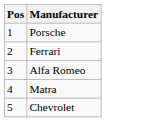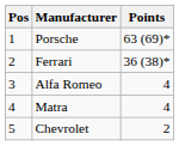 <table class="wikitable" style="font-size: 95%;">
 <tr>
 <th>Pos</th>
 <th>Manufacturer</th>
+<th>Points</th>
 </tr>
 <tr>
 <td>1</td>
 <td> Porsche</td>
+<td align=right>63 (69)*</td>
 </tr>
 <tr>
 <td>2</td>
 <td> Ferrari</td>
+<td align=right>36 (38)*</td>
 </tr>
 <tr>
 <td>3</td>
 <td> Alfa Romeo</td>
+<td align=right>4</td>
 </tr>
 <tr>
 <td>4</td>
 <td> Matra</td>
+<td align=right>4</td>
 </tr>
 <tr>
 <td>5</td>
 <td> Chevrolet</td>
+<td align=right>2</td>
 </tr>
 </table>
